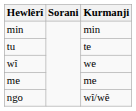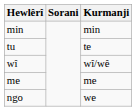 <table class="wikitable">
 <tr>
 <th>Hewlêrî</th>
 <th>Sorani</th>
 <th>Kurmanji</th>
 </tr>
 <tr>
 <td>min</td>
 <td rowspan="5"></td>
 <td>min</td>
 </tr>
 <tr>
 <td>tu</td>
 <td>te</td>
 </tr>
 <tr>
 <td>wî</td>
-<td>we</td>
+<td>wî/wê</td>
 </tr>
 <tr>
 <td>me</td>
 <td>me</td>
 </tr>
 <tr>
 <td>ngo</td>
-<td>wî/wê</td>
+<td>we</td>
 </tr>
 </table>
